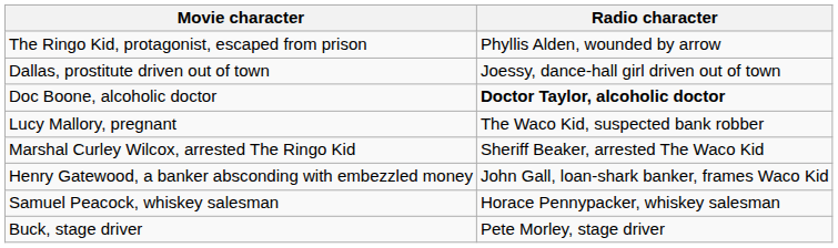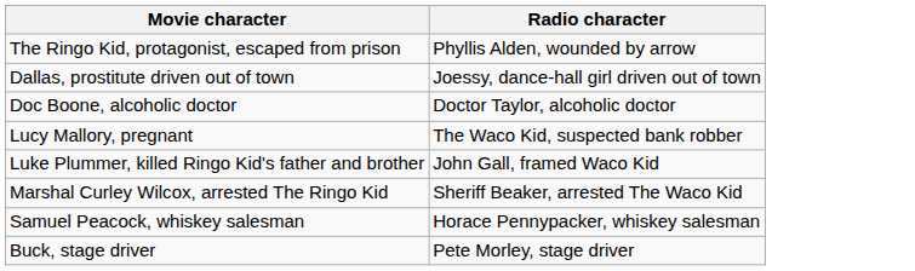 <table class=wikitable>
 <tr>
 <th>Movie character</th>
 <th>Radio character</th>
 </tr>
 <tr>
 <td>The Ringo Kid, protagonist, escaped from prison</td>
 <td>Phyllis Alden, wounded by arrow</td>
 </tr>
 <tr>
 <td>Dallas, prostitute driven out of town</td>
 <td>Joessy, dance-hall girl driven out of town</td>
 </tr>
 <tr>
 <td>Doc Boone, alcoholic doctor</td>
-<td><strong>Doctor Taylor, alcoholic doctor</strong></td>
+<td>Doctor Taylor, alcoholic doctor</td>
 </tr>
 <tr>
 <td>Lucy Mallory, pregnant</td>
 <td>The Waco Kid, suspected bank robber</td>
 </tr>
 <tr>
+<td>Luke Plummer, killed Ringo Kid's father and brother</td>
+<td>John Gall, framed Waco Kid</td>
+</tr>
+<tr>
 <td>Marshal Curley Wilcox, arrested The Ringo Kid</td>
 <td>Sheriff Beaker, arrested The Waco Kid</td>
-</tr>
-<tr>
-<td>Henry Gatewood, a banker absconding with embezzled money</td>
-<td>John Gall, loan-shark banker, frames Waco Kid</td>
 </tr>
 <tr>
 <td>Samuel Peacock, whiskey salesman</td>
 <td>Horace Pennypacker, whiskey salesman</td>
 </tr>
 <tr>
 <td>Buck, stage driver</td>
 <td>Pete Morley, stage driver</td>
 </tr>
 </table>
